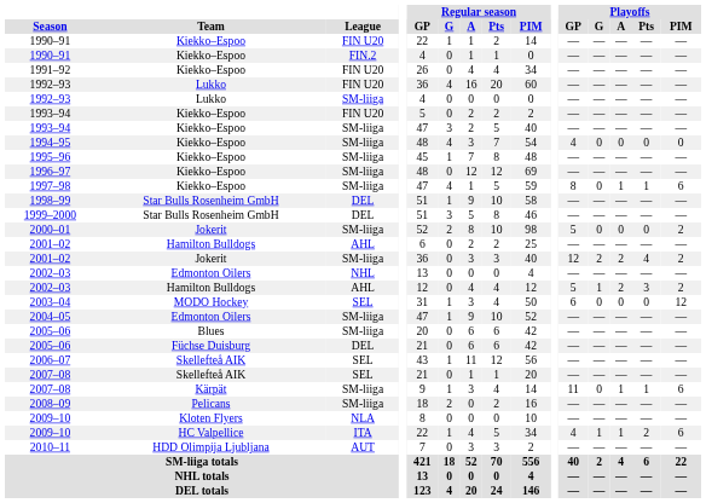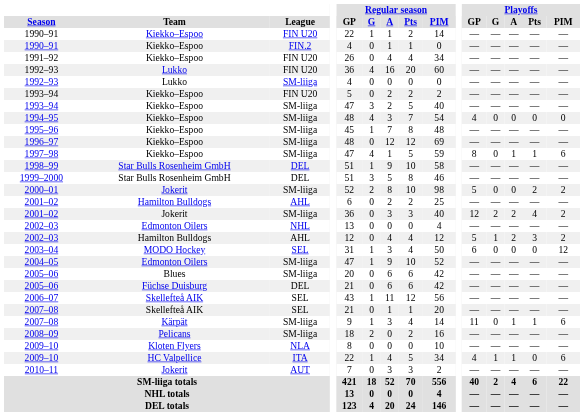 <table border="0" cellpadding="1" cellspacing="0" style="text-align:center; width:60em">
 <tr bgcolor="#e0e0e0">
 <th colspan="3" bgcolor="#ffffff"> </th>
 <th rowspan="99" bgcolor="#ffffff"> </th>
 <th colspan="5"><a href='#'>Regular season</a></th>
 <th rowspan="99" bgcolor="#ffffff"> </th>
 <th colspan="5"><a href='#'>Playoffs</a></th>
 </tr>
 <tr bgcolor="#e0e0e0">
 <th><a href='#'>Season</a></th>
 <th>Team</th>
 <th>League</th>
 <th>GP</th>
 <th><a href='#'>G</a></th>
 <th><a href='#'>A</a></th>
 <th><a href='#'>Pts</a></th>
 <th><a href='#'>PIM</a></th>
 <th>GP</th>
 <th>G</th>
 <th>A</th>
 <th>Pts</th>
 <th>PIM</th>
 </tr>
 <tr>
 <td>1990–91</td>
 <td><a href='#'>Kiekko–Espoo</a></td>
 <td><a href='#'>FIN U20</a></td>
 <td>22</td>
 <td>1</td>
 <td>1</td>
 <td>2</td>
 <td>14</td>
 <td>—</td>
 <td>—</td>
 <td>—</td>
 <td>—</td>
 <td>—</td>
 </tr>
 <tr bgcolor="#f0f0f0">
 <td><a href='#'>1990–91</a></td>
 <td>Kiekko–Espoo</td>
 <td><a href='#'>FIN.2</a></td>
 <td>4</td>
 <td>0</td>
 <td>1</td>
 <td>1</td>
 <td>0</td>
 <td>—</td>
 <td>—</td>
 <td>—</td>
 <td>—</td>
 <td>—</td>
 </tr>
 <tr>
 <td>1991–92</td>
 <td>Kiekko–Espoo</td>
 <td>FIN U20</td>
 <td>26</td>
 <td>0</td>
 <td>4</td>
 <td>4</td>
 <td>34</td>
 <td>—</td>
 <td>—</td>
 <td>—</td>
 <td>—</td>
 <td>—</td>
 </tr>
 <tr bgcolor="#f0f0f0">
 <td>1992–93</td>
 <td><a href='#'>Lukko</a></td>
 <td>FIN U20</td>
 <td>36</td>
 <td>4</td>
 <td>16</td>
 <td>20</td>
 <td>60</td>
 <td>—</td>
 <td>—</td>
 <td>—</td>
 <td>—</td>
 <td>—</td>
 </tr>
 <tr>
 <td><a href='#'>1992–93</a></td>
 <td>Lukko</td>
 <td><a href='#'>SM-liiga</a></td>
 <td>4</td>
 <td>0</td>
 <td>0</td>
 <td>0</td>
 <td>0</td>
 <td>—</td>
 <td>—</td>
 <td>—</td>
 <td>—</td>
 <td>—</td>
 </tr>
 <tr bgcolor="#f0f0f0">
 <td>1993–94</td>
 <td>Kiekko–Espoo</td>
 <td>FIN U20</td>
 <td>5</td>
 <td>0</td>
 <td>2</td>
 <td>2</td>
 <td>2</td>
 <td>—</td>
 <td>—</td>
 <td>—</td>
 <td>—</td>
 <td>—</td>
 </tr>
 <tr>
 <td><a href='#'>1993–94</a></td>
 <td>Kiekko–Espoo</td>
 <td>SM-liiga</td>
 <td>47</td>
 <td>3</td>
 <td>2</td>
 <td>5</td>
 <td>40</td>
 <td>—</td>
 <td>—</td>
 <td>—</td>
 <td>—</td>
 <td>—</td>
 </tr>
 <tr bgcolor="#f0f0f0">
 <td><a href='#'>1994–95</a></td>
 <td>Kiekko–Espoo</td>
 <td>SM-liiga</td>
 <td>48</td>
 <td>4</td>
 <td>3</td>
 <td>7</td>
 <td>54</td>
 <td>4</td>
 <td>0</td>
 <td>0</td>
 <td>0</td>
 <td>0</td>
 </tr>
 <tr>
 <td><a href='#'>1995–96</a></td>
 <td>Kiekko–Espoo</td>
 <td>SM-liiga</td>
 <td>45</td>
 <td>1</td>
 <td>7</td>
 <td>8</td>
 <td>48</td>
 <td>—</td>
 <td>—</td>
 <td>—</td>
 <td>—</td>
 <td>—</td>
 </tr>
 <tr bgcolor="#f0f0f0">
 <td><a href='#'>1996–97</a></td>
 <td>Kiekko–Espoo</td>
 <td>SM-liiga</td>
 <td>48</td>
 <td>0</td>
 <td>12</td>
 <td>12</td>
 <td>69</td>
 <td>—</td>
 <td>—</td>
 <td>—</td>
 <td>—</td>
 <td>—</td>
 </tr>
 <tr>
 <td><a href='#'>1997–98</a></td>
 <td>Kiekko–Espoo</td>
 <td>SM-liiga</td>
 <td>47</td>
 <td>4</td>
 <td>1</td>
 <td>5</td>
 <td>59</td>
 <td>8</td>
 <td>0</td>
 <td>1</td>
 <td>1</td>
 <td>6</td>
 </tr>
 <tr bgcolor="#f0f0f0">
 <td><a href='#'>1998–99</a></td>
 <td><a href='#'>Star Bulls Rosenheim GmbH</a></td>
 <td><a href='#'>DEL</a></td>
 <td>51</td>
 <td>1</td>
 <td>9</td>
 <td>10</td>
 <td>58</td>
 <td>—</td>
 <td>—</td>
 <td>—</td>
 <td>—</td>
 <td>—</td>
 </tr>
 <tr>
 <td><a href='#'>1999–2000</a></td>
 <td>Star Bulls Rosenheim GmbH</td>
 <td>DEL</td>
 <td>51</td>
 <td>3</td>
 <td>5</td>
 <td>8</td>
 <td>46</td>
 <td>—</td>
 <td>—</td>
 <td>—</td>
 <td>—</td>
 <td>—</td>
 </tr>
 <tr bgcolor="#f0f0f0">
 <td><a href='#'>2000–01</a></td>
 <td><a href='#'>Jokerit</a></td>
 <td>SM-liiga</td>
 <td>52</td>
 <td>2</td>
 <td>8</td>
 <td>10</td>
 <td>98</td>
 <td>5</td>
 <td>0</td>
 <td>0</td>
-<td>0</td>
+<td>2</td>
 <td>2</td>
 </tr>
 <tr>
 <td><a href='#'>2001–02</a></td>
 <td><a href='#'>Hamilton Bulldogs</a></td>
 <td><a href='#'>AHL</a></td>
 <td>6</td>
 <td>0</td>
 <td>2</td>
 <td>2</td>
 <td>25</td>
 <td>—</td>
 <td>—</td>
 <td>—</td>
 <td>—</td>
 <td>—</td>
 </tr>
 <tr bgcolor="#f0f0f0">
 <td><a href='#'>2001–02</a></td>
 <td>Jokerit</td>
 <td>SM-liiga</td>
 <td>36</td>
 <td>0</td>
 <td>3</td>
 <td>3</td>
 <td>40</td>
 <td>12</td>
 <td>2</td>
 <td>2</td>
 <td>4</td>
 <td>2</td>
 </tr>
 <tr>
 <td><a href='#'>2002–03</a></td>
 <td><a href='#'>Edmonton Oilers</a></td>
 <td><a href='#'>NHL</a></td>
 <td>13</td>
 <td>0</td>
 <td>0</td>
 <td>0</td>
 <td>4</td>
 <td>—</td>
 <td>—</td>
 <td>—</td>
 <td>—</td>
 <td>—</td>
 </tr>
 <tr bgcolor="#f0f0f0">
 <td><a href='#'>2002–03</a></td>
 <td>Hamilton Bulldogs</td>
 <td>AHL</td>
 <td>12</td>
 <td>0</td>
 <td>4</td>
 <td>4</td>
 <td>12</td>
 <td>5</td>
 <td>1</td>
 <td>2</td>
 <td>3</td>
 <td>2</td>
 </tr>
 <tr>
 <td><a href='#'>2003–04</a></td>
 <td><a href='#'>MODO Hockey</a></td>
 <td><a href='#'>SEL</a></td>
 <td>31</td>
 <td>1</td>
 <td>3</td>
 <td>4</td>
 <td>50</td>
 <td>6</td>
 <td>0</td>
 <td>0</td>
 <td>0</td>
 <td>12</td>
 </tr>
 <tr bgcolor="#f0f0f0">
 <td><a href='#'>2004–05</a></td>
 <td><a href='#'>Edmonton Oilers</a></td>
 <td>SM-liiga</td>
 <td>47</td>
 <td>1</td>
 <td>9</td>
 <td>10</td>
 <td>52</td>
 <td>—</td>
 <td>—</td>
 <td>—</td>
 <td>—</td>
 <td>—</td>
 </tr>
 <tr>
 <td><a href='#'>2005–06</a></td>
 <td>Blues</td>
 <td>SM-liiga</td>
 <td>20</td>
 <td>0</td>
 <td>6</td>
 <td>6</td>
 <td>42</td>
 <td>—</td>
 <td>—</td>
 <td>—</td>
 <td>—</td>
 <td>—</td>
 </tr>
 <tr bgcolor="#f0f0f0">
 <td><a href='#'>2005–06</a></td>
 <td><a href='#'>Füchse Duisburg</a></td>
 <td>DEL</td>
 <td>21</td>
 <td>0</td>
 <td>6</td>
 <td>6</td>
 <td>42</td>
 <td>—</td>
 <td>—</td>
 <td>—</td>
 <td>—</td>
 <td>—</td>
 </tr>
 <tr>
 <td><a href='#'>2006–07</a></td>
 <td><a href='#'>Skellefteå AIK</a></td>
 <td>SEL</td>
 <td>43</td>
 <td>1</td>
 <td>11</td>
 <td>12</td>
 <td>56</td>
 <td>—</td>
 <td>—</td>
 <td>—</td>
 <td>—</td>
 <td>—</td>
 </tr>
 <tr bgcolor="#f0f0f0">
 <td><a href='#'>2007–08</a></td>
 <td>Skellefteå AIK</td>
 <td>SEL</td>
 <td>21</td>
 <td>0</td>
 <td>1</td>
 <td>1</td>
 <td>20</td>
 <td>—</td>
 <td>—</td>
 <td>—</td>
 <td>—</td>
 <td>—</td>
 </tr>
 <tr>
 <td><a href='#'>2007–08</a></td>
 <td><a href='#'>Kärpät</a></td>
 <td>SM-liiga</td>
 <td>9</td>
 <td>1</td>
 <td>3</td>
 <td>4</td>
 <td>14</td>
 <td>11</td>
 <td>0</td>
 <td>1</td>
 <td>1</td>
 <td>6</td>
 </tr>
 <tr bgcolor="#f0f0f0">
 <td><a href='#'>2008–09</a></td>
 <td><a href='#'>Pelicans</a></td>
 <td>SM-liiga</td>
 <td>18</td>
 <td>2</td>
 <td>0</td>
 <td>2</td>
 <td>16</td>
 <td>—</td>
 <td>—</td>
 <td>—</td>
 <td>—</td>
 <td>—</td>
 </tr>
 <tr>
 <td><a href='#'>2009–10</a></td>
 <td><a href='#'>Kloten Flyers</a></td>
 <td><a href='#'>NLA</a></td>
 <td>8</td>
 <td>0</td>
 <td>0</td>
 <td>0</td>
 <td>10</td>
 <td>—</td>
 <td>—</td>
 <td>—</td>
 <td>—</td>
 <td>—</td>
 </tr>
 <tr bgcolor="#f0f0f0">
 <td><a href='#'>2009–10</a></td>
 <td><a href='#'>HC Valpellice</a></td>
 <td><a href='#'>ITA</a></td>
 <td>22</td>
 <td>1</td>
 <td>4</td>
 <td>5</td>
 <td>34</td>
 <td>4</td>
 <td>1</td>
 <td>1</td>
-<td>2</td>
+<td>0</td>
 <td>6</td>
 </tr>
 <tr>
 <td><a href='#'>2010–11</a></td>
-<td><a href='#'>HDD Olimpija Ljubljana</a></td>
+<td><a href='#'>Jokerit</a></td>
 <td><a href='#'>AUT</a></td>
 <td>7</td>
 <td>0</td>
 <td>3</td>
 <td>3</td>
 <td>2</td>
 <td>—</td>
 <td>—</td>
 <td>—</td>
 <td>—</td>
 <td>—</td>
 </tr>
 <tr bgcolor="#e0e0e0">
 <th colspan="3">SM-liiga totals</th>
 <th>421</th>
 <th>18</th>
 <th>52</th>
 <th>70</th>
 <th>556</th>
 <th>40</th>
 <th>2</th>
 <th>4</th>
 <th>6</th>
 <th>22</th>
 </tr>
 <tr bgcolor="#e0e0e0">
 <th colspan="3">NHL totals</th>
 <th>13</th>
 <th>0</th>
 <th>0</th>
 <th>0</th>
 <th>4</th>
 <th>—</th>
 <th>—</th>
 <th>—</th>
 <th>—</th>
 <th>—</th>
 </tr>
 <tr bgcolor="#e0e0e0">
 <th colspan="3">DEL totals</th>
 <th>123</th>
 <th>4</th>
 <th>20</th>
 <th>24</th>
 <th>146</th>
 <th>—</th>
 <th>—</th>
 <th>—</th>
 <th>—</th>
 <th>—</th>
 </tr>
 </table>
